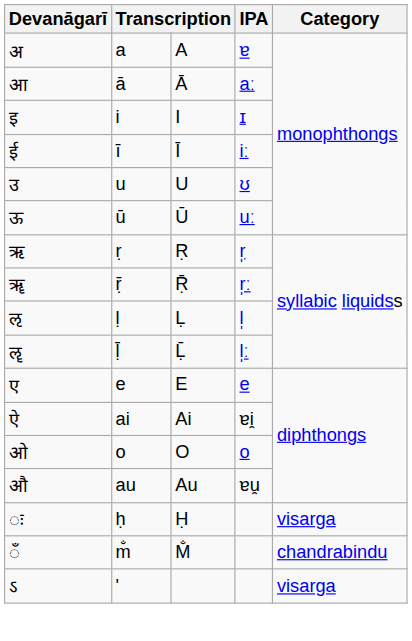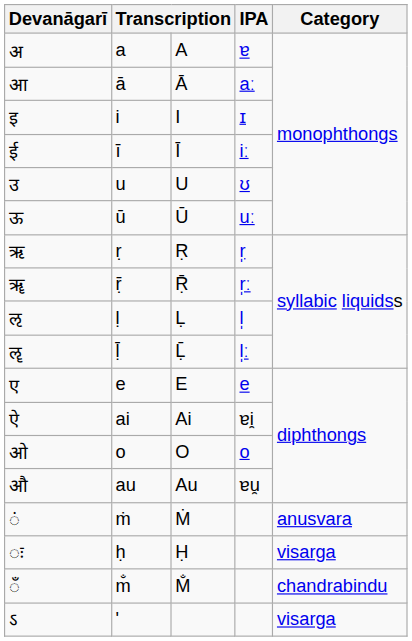 <table class="wikitable">
 <tr>
 <th>Devanāgarī</th>
 <th colspan=2>Transcription</th>
 <th>IPA</th>
 <th>Category</th>
 </tr>
 <tr>
 <td>अ</td>
 <td>a</td>
 <td>A</td>
 <td><a href='#'>ɐ</a></td>
 <td rowspan=6><a href='#'>monophthongs</a></td>
 </tr>
 <tr>
 <td>आ</td>
 <td>ā</td>
 <td>Ā</td>
 <td><a href='#'>aː</a></td>
 </tr>
 <tr>
 <td>इ</td>
 <td>i</td>
 <td>I</td>
 <td><a href='#'>ɪ</a></td>
 </tr>
 <tr>
 <td>ई</td>
 <td>ī</td>
 <td>Ī</td>
 <td><a href='#'>iː</a></td>
 </tr>
 <tr>
 <td>उ</td>
 <td>u</td>
 <td>U</td>
 <td><a href='#'>ʊ</a></td>
 </tr>
 <tr>
 <td>ऊ</td>
 <td>ū</td>
 <td>Ū</td>
 <td><a href='#'>uː</a></td>
 </tr>
 <tr>
 <td>ऋ</td>
 <td>ṛ</td>
 <td>Ṛ</td>
 <td><a href='#'>r̩</a></td>
 <td rowspan=4><a href='#'>syllabic</a> <a href='#'>liquids</a>s</td>
 </tr>
 <tr>
 <td>ॠ</td>
 <td>ṝ</td>
 <td>Ṝ</td>
 <td><a href='#'>r̩ː</a></td>
 </tr>
 <tr>
 <td>ऌ</td>
 <td>ḷ</td>
 <td>Ḷ</td>
 <td><a href='#'>l̩</a></td>
 </tr>
 <tr>
 <td>ॡ</td>
 <td>ḹ</td>
 <td>Ḹ</td>
 <td><a href='#'>l̩ː</a></td>
 </tr>
 <tr>
 <td>ए</td>
 <td>e</td>
 <td>E</td>
 <td><a href='#'>e</a></td>
 <td rowspan=4><a href='#'>diphthongs</a></td>
 </tr>
 <tr>
 <td>ऐ</td>
 <td>ai</td>
 <td>Ai</td>
 <td>ɐi̯</td>
 </tr>
 <tr>
 <td>ओ</td>
 <td>o</td>
 <td>O</td>
 <td><a href='#'>o</a></td>
 </tr>
 <tr>
 <td>औ</td>
 <td>au</td>
 <td>Au</td>
 <td>ɐu̯</td>
 </tr>
 <tr>
+<td>ं</td>
+<td>ṁ</td>
+<td>Ṁ</td>
+<td></td>
+<td><a href='#'>anusvara</a></td>
+</tr>
+<tr>
 <td>ः</td>
 <td>ḥ</td>
 <td>Ḥ</td>
 <td></td>
 <td><a href='#'>visarga</a></td>
 </tr>
 <tr>
 <td>ँ</td>
 <td>m̐</td>
 <td>M̐</td>
 <td></td>
 <td><a href='#'>chandrabindu</a></td>
 </tr>
 <tr>
 <td>ऽ</td>
 <td>'</td>
 <td></td>
 <td></td>
 <td><a href='#'>visarga</a></td>
 </tr>
 </table>
